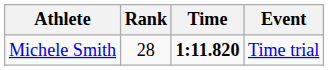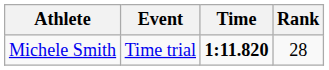 <table class=wikitable style="font-size:90%; text-align:center">
 <tr>
 <th>Athlete</th>
+<th>Event</th>
+<th>Time</th>
 <th>Rank</th>
-<th>Time</th>
-<th>Event</th>
 </tr>
 <tr align=center>
 <td align=left><a href='#'>Michele Smith</a></td>
+<td align=left><a href='#'>Time trial</a></td>
+<td><strong>1:11.820</strong></td>
 <td>28</td>
-<td><strong>1:11.820</strong></td>
-<td align=left><a href='#'>Time trial</a></td>
 </tr>
 </table>
